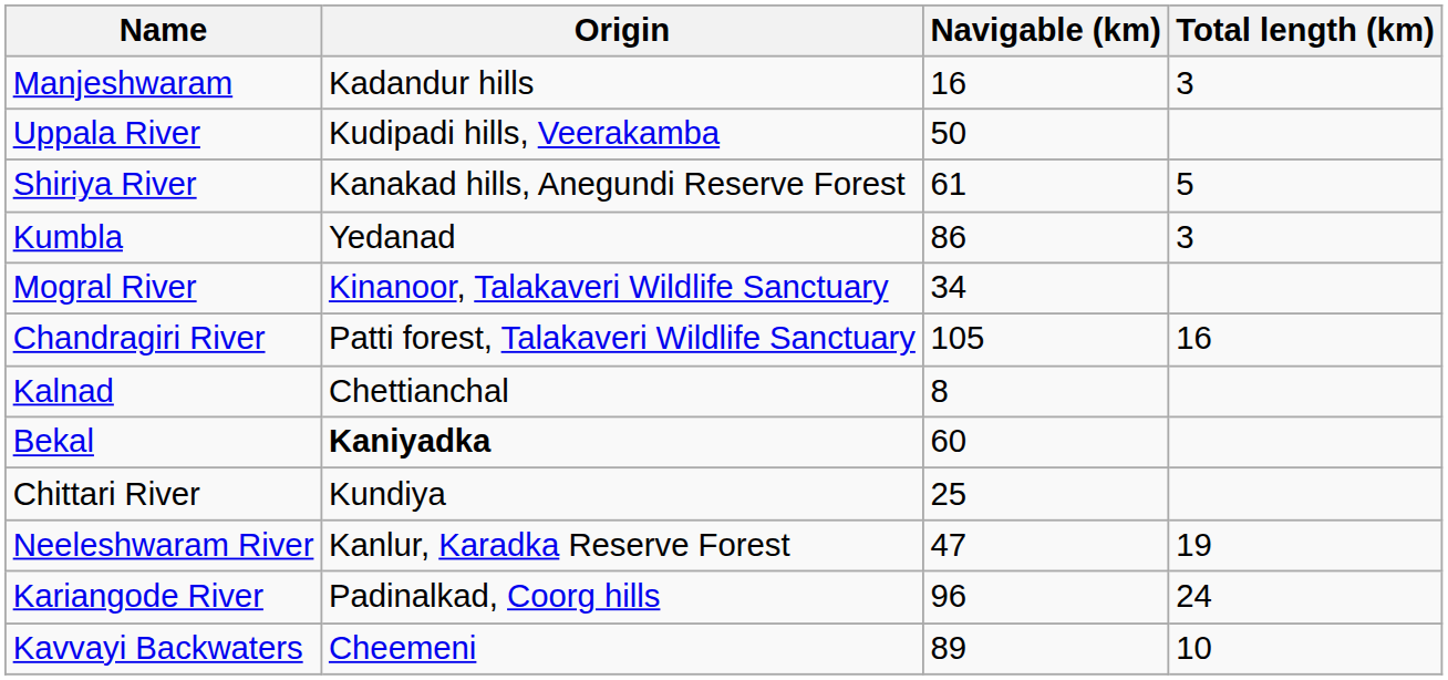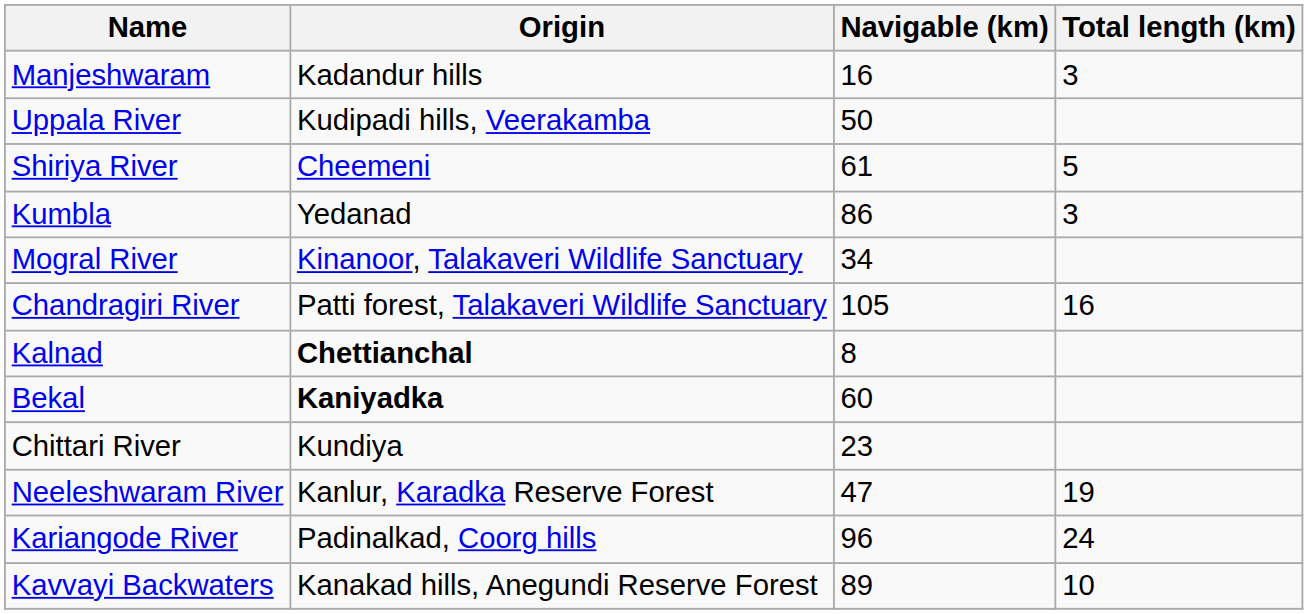 <table class="wikitable sortable">
 <tr>
 <th>Name</th>
 <th>Origin</th>
 <th>Navigable (km)</th>
 <th>Total length (km)</th>
 </tr>
 <tr>
 <td><a href='#'>Manjeshwaram</a></td>
 <td>Kadandur hills</td>
 <td>16</td>
 <td>3</td>
 </tr>
 <tr>
 <td><a href='#'>Uppala River</a></td>
 <td>Kudipadi hills, <a href='#'>Veerakamba</a></td>
 <td>50</td>
 <td></td>
 </tr>
 <tr>
 <td><a href='#'>Shiriya River</a></td>
-<td>Kanakad hills, Anegundi Reserve Forest</td>
+<td><a href='#'>Cheemeni</a></td>
 <td>61</td>
 <td>5</td>
 </tr>
 <tr>
 <td><a href='#'>Kumbla</a></td>
 <td>Yedanad</td>
 <td>86</td>
 <td>3</td>
 </tr>
 <tr>
 <td><a href='#'>Mogral River</a></td>
 <td><a href='#'>Kinanoor</a>, <a href='#'>Talakaveri Wildlife Sanctuary</a></td>
 <td>34</td>
 <td></td>
 </tr>
 <tr>
 <td><a href='#'>Chandragiri River</a></td>
 <td>Patti forest, <a href='#'>Talakaveri Wildlife Sanctuary</a></td>
 <td>105</td>
 <td>16</td>
 </tr>
 <tr>
 <td><a href='#'>Kalnad</a></td>
-<td>Chettianchal</td>
+<td><strong>Chettianchal</strong></td>
 <td>8</td>
 <td></td>
 </tr>
 <tr>
 <td><a href='#'>Bekal</a></td>
 <td><strong>Kaniyadka</strong></td>
 <td>60</td>
 <td></td>
 </tr>
 <tr>
 <td>Chittari River</td>
 <td>Kundiya</td>
-<td>25</td>
+<td>23</td>
 <td></td>
 </tr>
 <tr>
 <td><a href='#'>Neeleshwaram River</a></td>
 <td>Kanlur, <a href='#'>Karadka</a> Reserve Forest</td>
 <td>47</td>
 <td>19</td>
 </tr>
 <tr>
 <td><a href='#'>Kariangode River</a></td>
 <td>Padinalkad, <a href='#'>Coorg hills</a></td>
 <td>96</td>
 <td>24</td>
 </tr>
 <tr>
 <td><a href='#'>Kavvayi Backwaters</a></td>
-<td><a href='#'>Cheemeni</a></td>
+<td>Kanakad hills, Anegundi Reserve Forest</td>
 <td>89</td>
 <td>10</td>
 </tr>
 </table>
